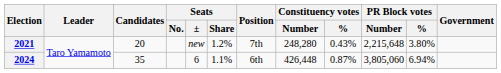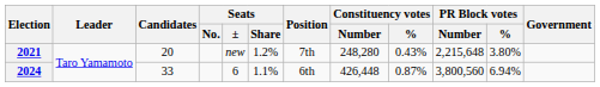 <table class="wikitable sortable">
 <tr>
 <th rowspan=2>Election</th>
 <th rowspan=2>Leader</th>
 <th rowspan=2>Candidates</th>
 <th colspan=3>Seats</th>
 <th rowspan=2>Position</th>
 <th colspan=2>Constituency votes</th>
 <th colspan=2>PR Block votes</th>
 <th rowspan=2>Government</th>
 </tr>
 <tr>
 <th>No.</th>
 <th>±</th>
 <th>Share</th>
 <th>Number</th>
 <th>%</th>
 <th>Number</th>
 <th>%</th>
 </tr>
 <tr style="text-align:center;">
 <th><a href='#'>2021</a></th>
 <td rowspan=2><a href='#'>Taro Yamamoto</a></td>
 <td>20</td>
 <td></td>
 <td><em>new</em></td>
 <td>1.2%</td>
 <td>7th</td>
 <td>248,280</td>
 <td>0.43%</td>
 <td>2,215,648</td>
 <td>3.80%</td>
 <td></td>
 </tr>
 <tr style="text-align:center;">
 <th><a href='#'>2024</a></th>
-<td>35</td>
+<td>33</td>
 <td></td>
 <td> 6</td>
 <td>1.1%</td>
 <td> 6th</td>
 <td>426,448</td>
 <td>0.87%</td>
-<td>3,805,060</td>
+<td>3,800,560</td>
 <td>6.94%</td>
 <td></td>
 </tr>
 </table>
